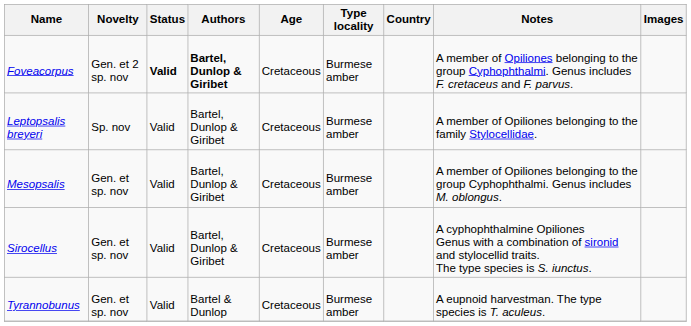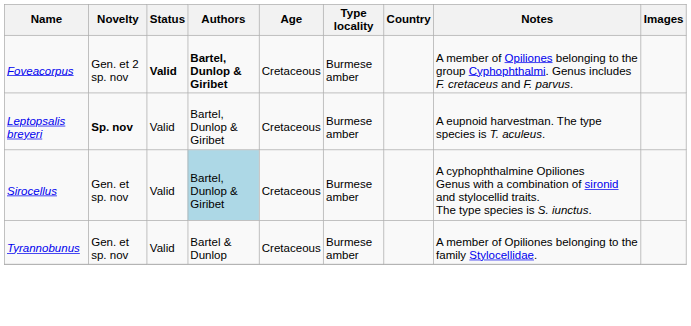 <table class="wikitable sortable" align="center" width="75%">
 <tr>
 <th>Name</th>
 <th>Novelty</th>
 <th>Status</th>
 <th>Authors</th>
 <th>Age</th>
 <th>Type locality</th>
 <th>Country</th>
 <th>Notes</th>
 <th>Images</th>
 </tr>
 <tr>
 <td><br><em><a href='#'>Foveacorpus</a></em></td>
 <td><br>Gen. et 2 sp. nov</td>
 <td><strong><br>Valid</strong></td>
 <td><strong><br>Bartel, Dunlop & Giribet</strong></td>
 <td><br>Cretaceous</td>
 <td><br>Burmese amber</td>
 <td><br></td>
 <td><br>A member of <a href='#'>Opiliones</a> belonging to the group <a href='#'>Cyphophthalmi</a>. Genus includes <em>F. cretaceus</em> and <em>F. parvus</em>.</td>
 <td></td>
 </tr>
 <tr>
 <td><br><em><a href='#'>Leptopsalis breyeri</a></em></td>
-<td><br>Sp. nov</td>
+<td><strong><br>Sp. nov</strong></td>
 <td><br>Valid</td>
 <td><br>Bartel, Dunlop & Giribet</td>
 <td><br>Cretaceous</td>
 <td><br>Burmese amber</td>
 <td><br></td>
-<td><br>A member of Opiliones belonging to the family <a href='#'>Stylocellidae</a>.</td>
-<td></td>
-</tr>
-<tr>
-<td><br><em><a href='#'>Mesopsalis</a></em></td>
-<td><br>Gen. et sp. nov</td>
-<td><br>Valid</td>
-<td><br>Bartel, Dunlop & Giribet</td>
-<td><br>Cretaceous</td>
-<td><br>Burmese amber</td>
-<td><br></td>
-<td><br>A member of Opiliones belonging to the group Cyphophthalmi. Genus includes <em>M. oblongus</em>.</td>
+<td><br>A eupnoid harvestman. The type species is <em>T. aculeus</em>.</td>
 <td></td>
 </tr>
 <tr>
 <td><br><em><a href='#'>Sirocellus</a></em></td>
 <td><br>Gen. et sp. nov</td>
 <td><br>Valid</td>
-<td><br>Bartel, Dunlop & Giribet</td>
+<td style="background: lightblue;"><br>Bartel, Dunlop & Giribet</td>
 <td><br>Cretaceous</td>
 <td><br>Burmese amber</td>
 <td><br></td>
 <td><br>A cyphophthalmine Opiliones<br> Genus with a combination of <a href='#'>sironid</a> and stylocellid traits.<br> The type species is <em>S. iunctus</em>.</td>
 <td></td>
 </tr>
 <tr>
 <td><br><em><a href='#'>Tyrannobunus</a></em></td>
 <td><br>Gen. et sp. nov</td>
 <td><br>Valid</td>
 <td><br>Bartel & Dunlop</td>
 <td><br>Cretaceous</td>
 <td><br>Burmese amber</td>
 <td><br></td>
-<td><br>A eupnoid harvestman. The type species is <em>T. aculeus</em>.</td>
+<td><br>A member of Opiliones belonging to the family <a href='#'>Stylocellidae</a>.</td>
 <td></td>
 </tr>
 <tr>
 </tr>
 </table>
